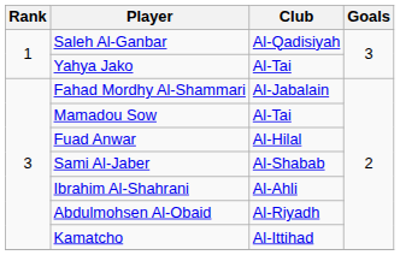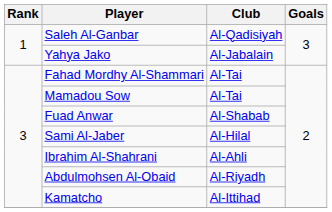 <table class="wikitable sortable" style="text-align:center">
 <tr>
 <th>Rank</th>
 <th>Player</th>
 <th>Club</th>
 <th>Goals</th>
 </tr>
 <tr>
 <td rowspan=2>1</td>
 <td align="left"> <a href='#'>Saleh Al-Ganbar</a></td>
 <td align="left"><a href='#'>Al-Qadisiyah</a></td>
 <td rowspan=2>3</td>
 </tr>
 <tr>
 <td align="left"> <a href='#'>Yahya Jako</a></td>
-<td align="left"><a href='#'>Al-Tai</a></td>
+<td align="left"><a href='#'>Al-Jabalain</a></td>
 </tr>
 <tr>
 <td rowspan=7>3</td>
 <td align="left"> <a href='#'>Fahad Mordhy Al-Shammari</a></td>
-<td align="left"><a href='#'>Al-Jabalain</a></td>
+<td align="left"><a href='#'>Al-Tai</a></td>
 <td rowspan=7>2</td>
 </tr>
 <tr>
 <td align="left"> <a href='#'>Mamadou Sow</a></td>
 <td align="left"><a href='#'>Al-Tai</a></td>
 </tr>
 <tr>
 <td align="left"> <a href='#'>Fuad Anwar</a></td>
-<td align="left"><a href='#'>Al-Hilal</a></td>
+<td align="left"><a href='#'>Al-Shabab</a></td>
 </tr>
 <tr>
 <td align="left"> <a href='#'>Sami Al-Jaber</a></td>
-<td align="left"><a href='#'>Al-Shabab</a></td>
+<td align="left"><a href='#'>Al-Hilal</a></td>
 </tr>
 <tr>
 <td align="left"> <a href='#'>Ibrahim Al-Shahrani</a></td>
 <td align="left"><a href='#'>Al-Ahli</a></td>
 </tr>
 <tr>
 <td align="left"> <a href='#'>Abdulmohsen Al-Obaid</a></td>
 <td align="left"><a href='#'>Al-Riyadh</a></td>
 </tr>
 <tr>
 <td align="left"> <a href='#'>Kamatcho</a></td>
 <td align="left"><a href='#'>Al-Ittihad</a></td>
 </tr>
 <tr>
 </tr>
 </table>
